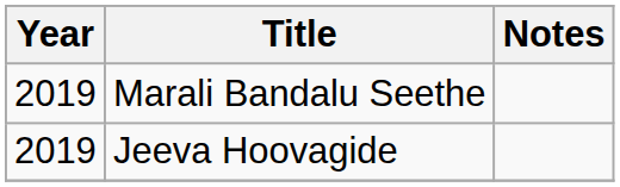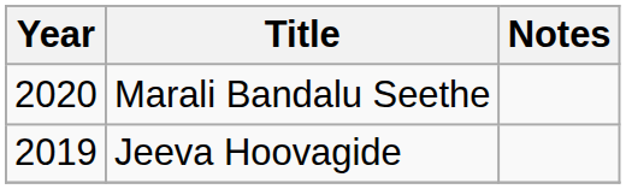 <table class="wikitable sortable">
 <tr>
 <th>Year</th>
 <th>Title</th>
 <th>Notes</th>
 </tr>
 <tr>
-<td>2019</td>
+<td>2020</td>
 <td>Marali Bandalu Seethe</td>
 <td></td>
 </tr>
 <tr>
 <td>2019</td>
 <td>Jeeva Hoovagide</td>
 <td></td>
 </tr>
 <tr>
 </tr>
 </table>
